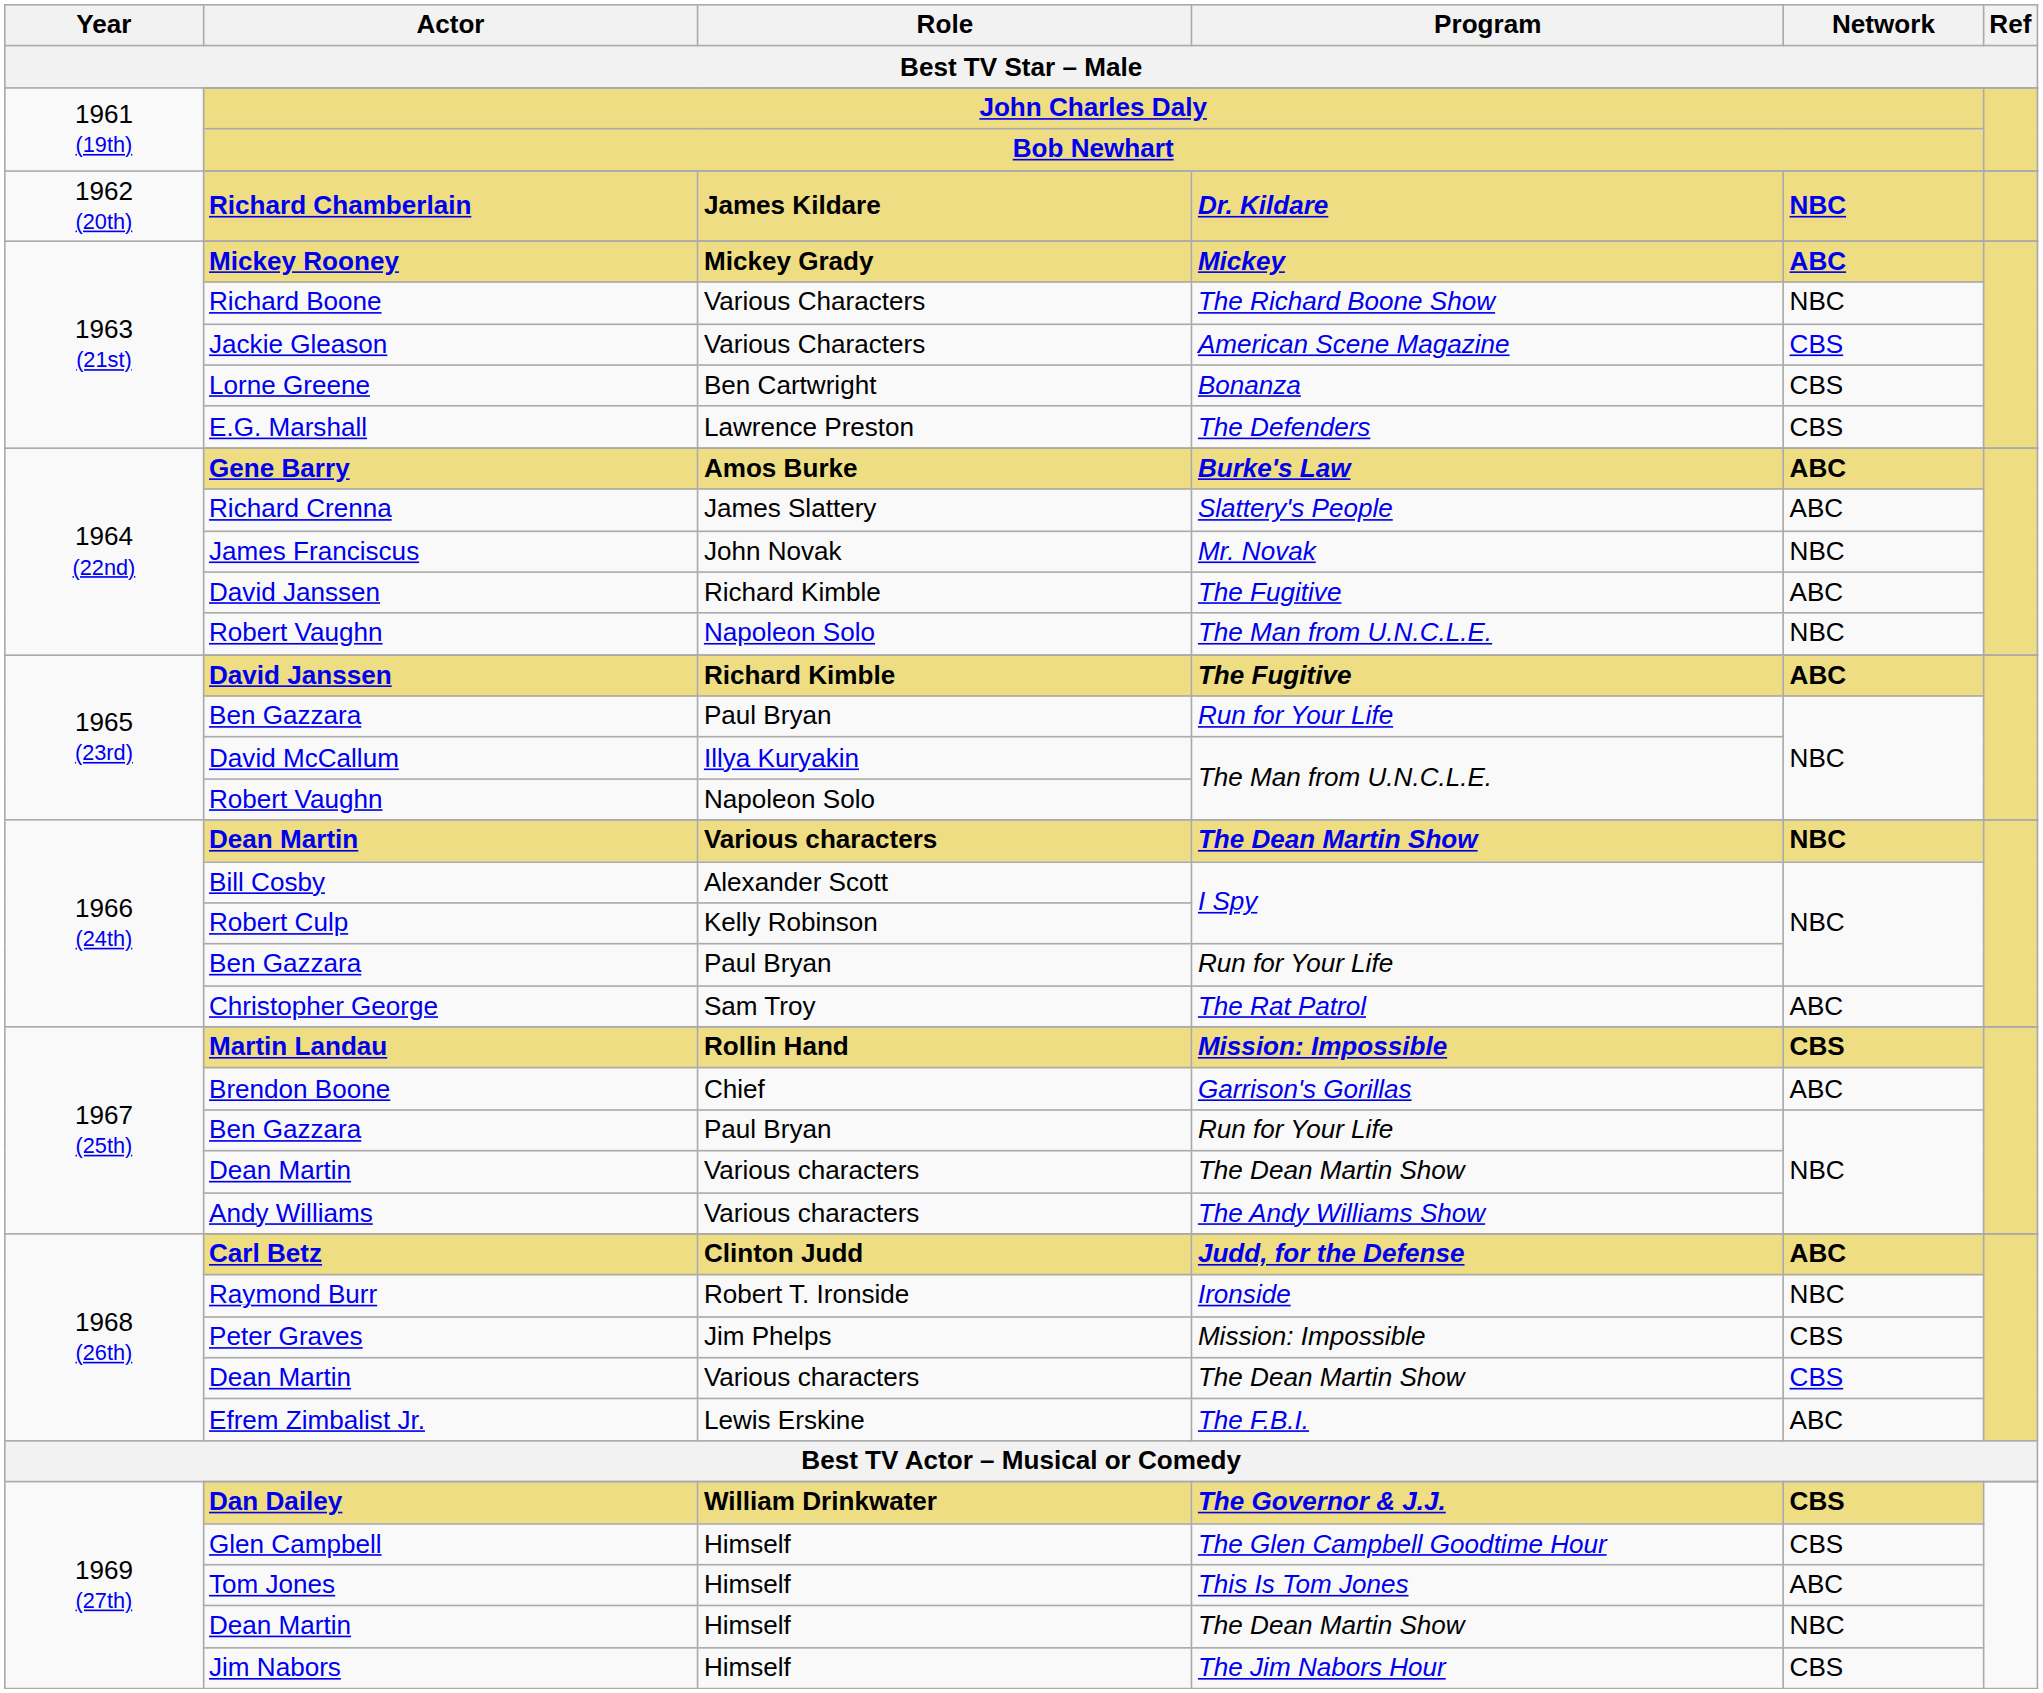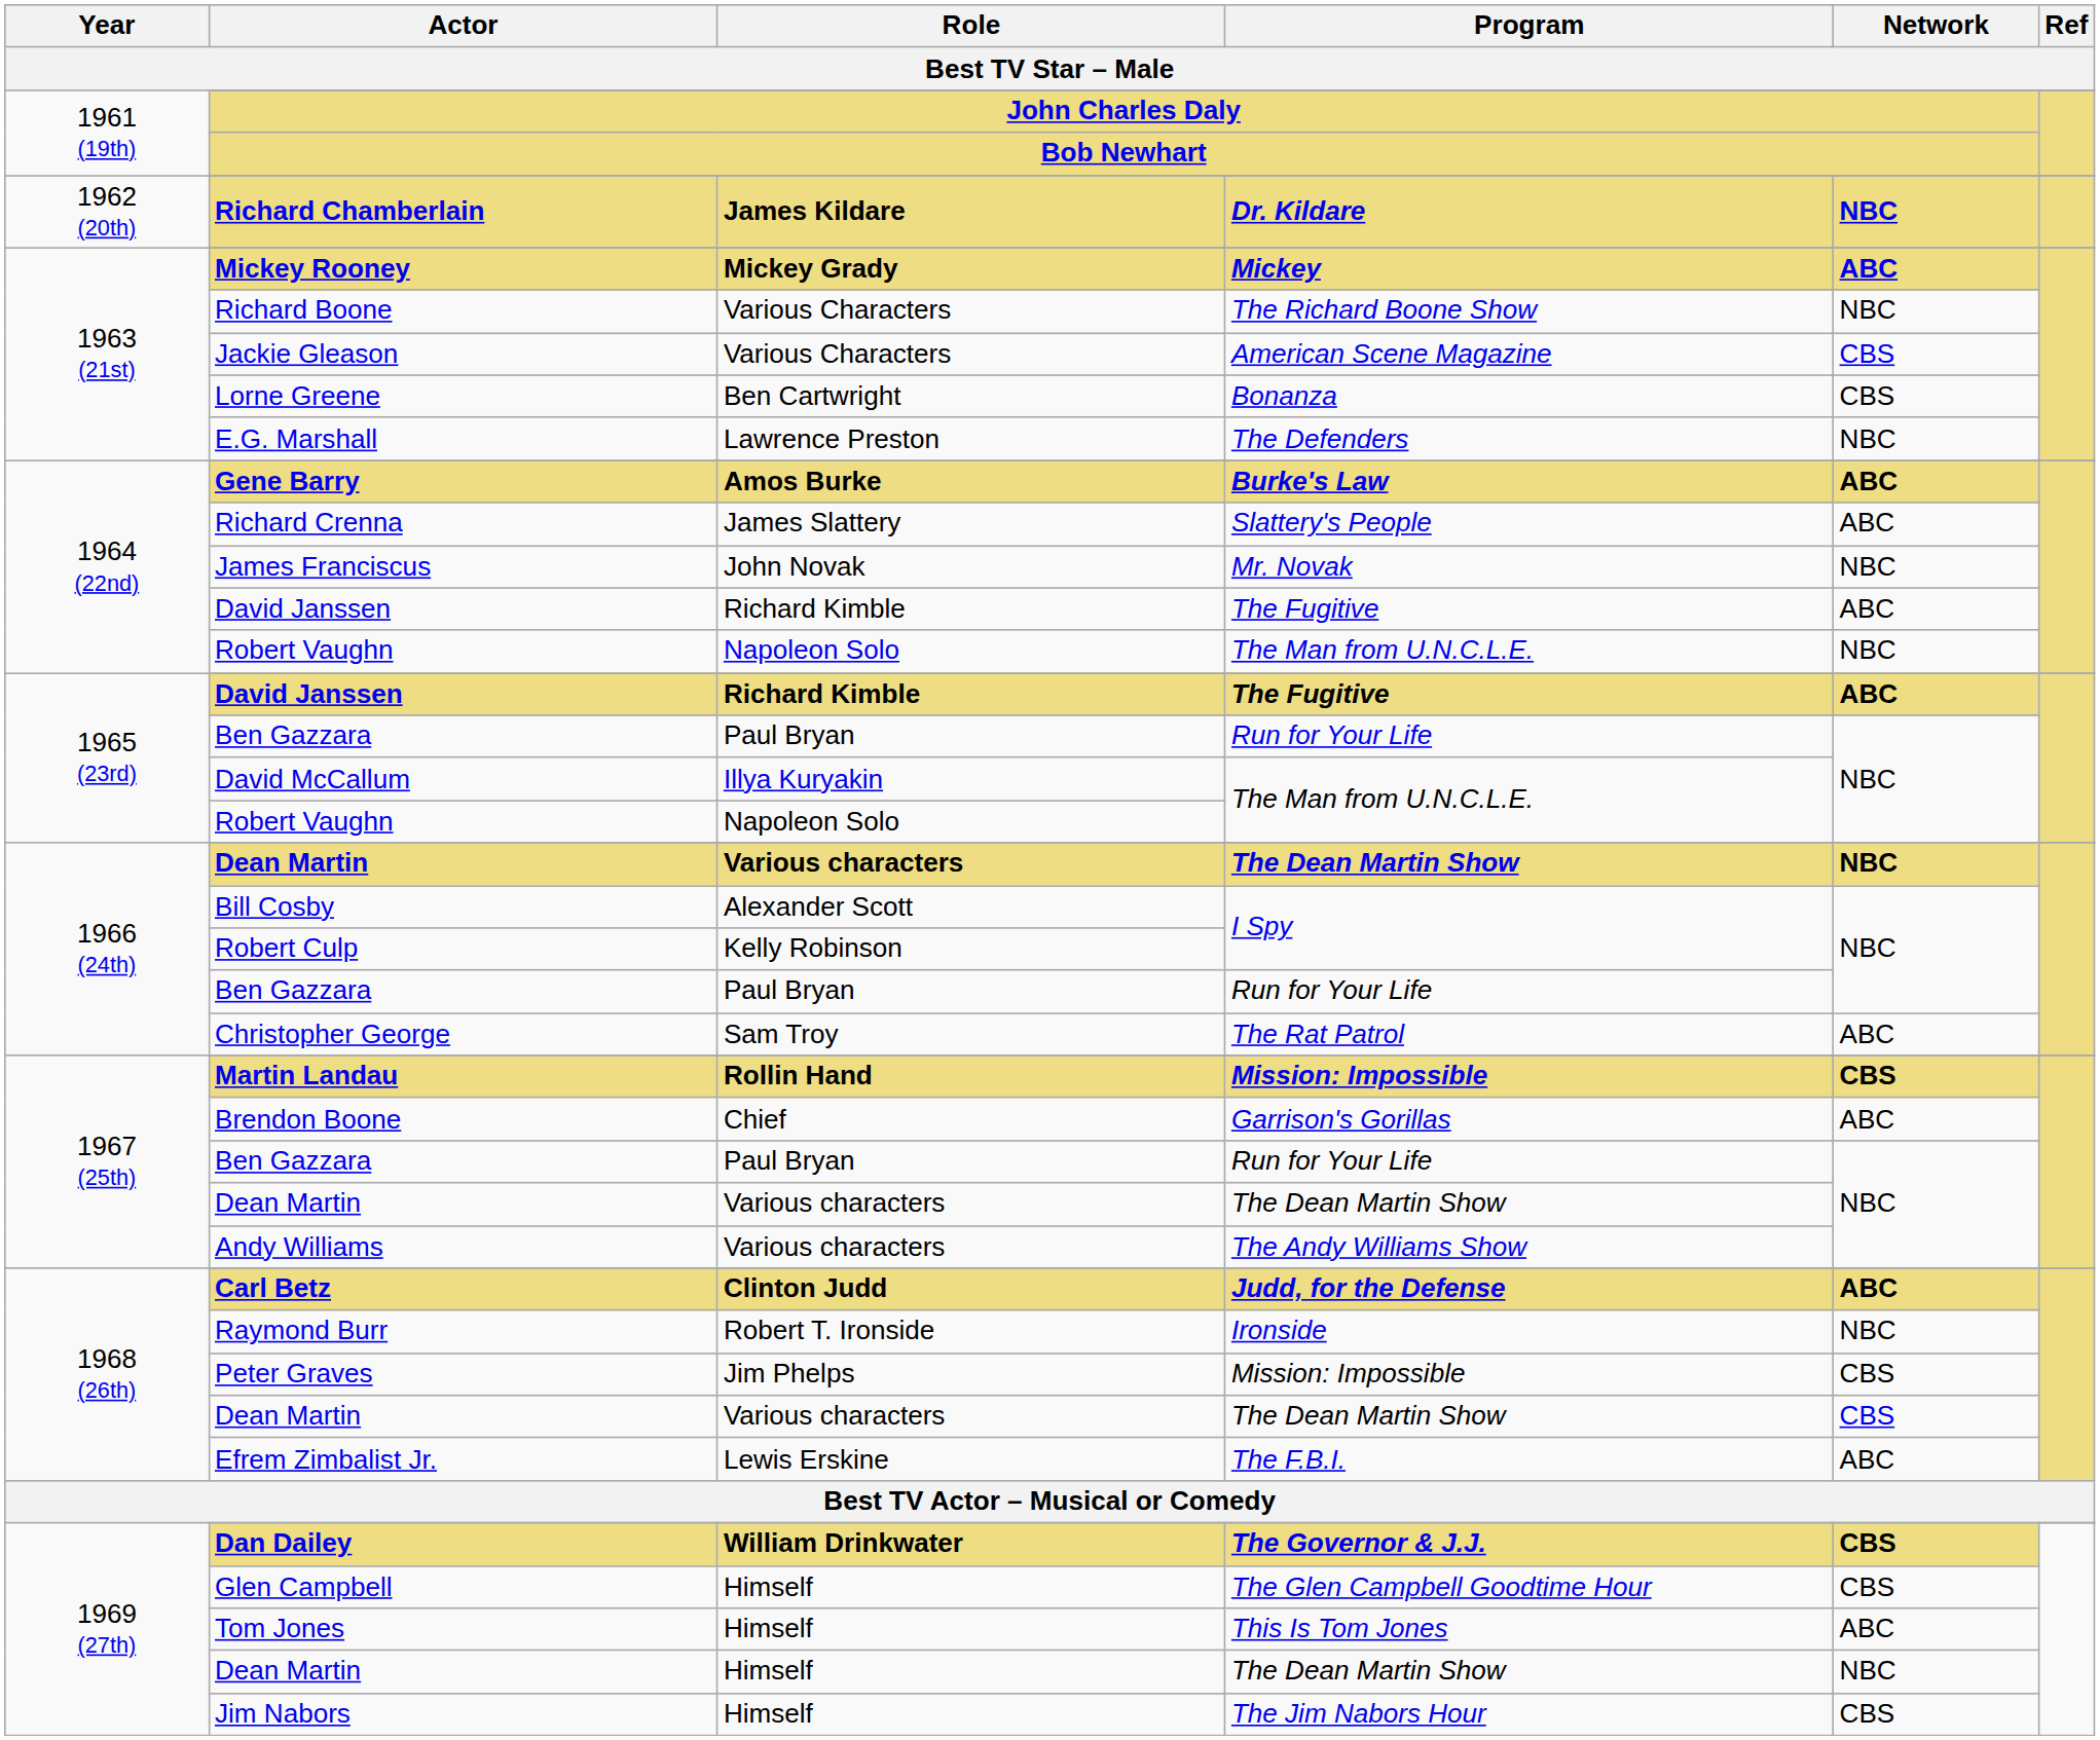 <table class="wikitable">
 <tr>
 <th style="width:10%;">Year</th>
 <th style="width:25%;">Actor</th>
 <th style="width:25%;">Role</th>
 <th style="width:30%;">Program</th>
 <th style="width:10%;">Network</th>
 <th style="width:5%;">Ref</th>
 </tr>
 <tr>
 <th colspan="6" style="text-align:center;">Best TV Star – Male</th>
 </tr>
 <tr>
 <td rowspan="3" style="text-align:center;">1961 <br><small><a href='#'>(19th)</a></small></td>
 </tr>
 <tr style="background:#EEDD82;">
 <td colspan="4" style="text-align:center;"><strong><a href='#'>John Charles Daly</a> </strong></td>
 <td rowspan="2"></td>
 </tr>
 <tr style="background:#EEDD82;">
 <td colspan="4" style="text-align:center;"><strong><a href='#'>Bob Newhart</a> </strong></td>
 </tr>
 <tr>
 <td rowspan="2" style="text-align:center;">1962 <br><small><a href='#'>(20th)</a></small></td>
 </tr>
 <tr style="background:#EEDD82;">
 <td><strong><a href='#'>Richard Chamberlain</a> </strong></td>
 <td><strong>James Kildare</strong></td>
 <td><strong><em><a href='#'>Dr. Kildare</a></em></strong></td>
 <td><strong><a href='#'>NBC</a></strong></td>
 <td></td>
 </tr>
 <tr>
 <td rowspan="6" style="text-align:center;">1963 <br><small><a href='#'>(21st)</a></small></td>
 </tr>
 <tr style="background:#EEDD82;">
 <td><strong><a href='#'>Mickey Rooney</a> </strong></td>
 <td><strong>Mickey Grady</strong></td>
 <td><strong><em><a href='#'>Mickey</a></em></strong></td>
 <td><strong><a href='#'>ABC</a></strong></td>
 <td rowspan="5"></td>
 </tr>
 <tr>
 <td><a href='#'>Richard Boone</a></td>
 <td>Various Characters</td>
 <td><em><a href='#'>The Richard Boone Show</a></em></td>
 <td>NBC</td>
 </tr>
 <tr>
 <td><a href='#'>Jackie Gleason</a></td>
 <td>Various Characters</td>
 <td><em><a href='#'>American Scene Magazine</a></em></td>
 <td><a href='#'>CBS</a></td>
 </tr>
 <tr>
 <td><a href='#'>Lorne Greene</a></td>
 <td>Ben Cartwright</td>
 <td><em><a href='#'>Bonanza</a></em></td>
 <td>CBS</td>
 </tr>
 <tr>
 <td><a href='#'>E.G. Marshall</a></td>
 <td>Lawrence Preston</td>
 <td><em><a href='#'>The Defenders</a></em></td>
-<td>CBS</td>
+<td>NBC</td>
 </tr>
 <tr>
 <td rowspan="6" style="text-align:center;">1964 <br><small><a href='#'>(22nd)</a></small></td>
 </tr>
 <tr style="background:#EEDD82;">
 <td><strong><a href='#'>Gene Barry</a> </strong></td>
 <td><strong>Amos Burke</strong></td>
 <td><strong><em><a href='#'>Burke's Law</a></em></strong></td>
 <td><strong>ABC</strong></td>
 <td rowspan="5"></td>
 </tr>
 <tr>
 <td><a href='#'>Richard Crenna</a></td>
 <td>James Slattery</td>
 <td><em><a href='#'>Slattery's People</a></em></td>
 <td>ABC</td>
 </tr>
 <tr>
 <td><a href='#'>James Franciscus</a></td>
 <td>John Novak</td>
 <td><em><a href='#'>Mr. Novak</a></em></td>
 <td>NBC</td>
 </tr>
 <tr>
 <td><a href='#'>David Janssen</a></td>
 <td>Richard Kimble</td>
 <td><em><a href='#'>The Fugitive</a></em></td>
 <td>ABC</td>
 </tr>
 <tr>
 <td><a href='#'>Robert Vaughn</a></td>
 <td><a href='#'>Napoleon Solo</a></td>
 <td><em><a href='#'>The Man from U.N.C.L.E.</a></em></td>
 <td>NBC</td>
 </tr>
 <tr>
 <td rowspan="5" style="text-align:center;">1965 <br><small><a href='#'>(23rd)</a></small></td>
 </tr>
 <tr style="background:#EEDD82;">
 <td><strong><a href='#'>David Janssen</a> </strong></td>
 <td><strong>Richard Kimble</strong></td>
 <td><strong><em>The Fugitive</em></strong></td>
 <td><strong>ABC</strong></td>
 <td rowspan="4"></td>
 </tr>
 <tr>
 <td><a href='#'>Ben Gazzara</a></td>
 <td>Paul Bryan</td>
 <td><em><a href='#'>Run for Your Life</a></em></td>
 <td rowspan="3">NBC</td>
 </tr>
 <tr>
 <td><a href='#'>David McCallum</a></td>
 <td><a href='#'>Illya Kuryakin</a></td>
 <td rowspan="2"><em>The Man from U.N.C.L.E.</em></td>
 </tr>
 <tr>
 <td><a href='#'>Robert Vaughn</a></td>
 <td>Napoleon Solo</td>
 </tr>
 <tr>
 <td rowspan="6" style="text-align:center;">1966 <br><small><a href='#'>(24th)</a></small></td>
 </tr>
 <tr style="background:#EEDD82;">
 <td><strong><a href='#'>Dean Martin</a> </strong></td>
 <td><strong>Various characters</strong></td>
 <td><strong><em><a href='#'>The Dean Martin Show</a></em></strong></td>
 <td><strong>NBC</strong></td>
 <td rowspan="5"></td>
 </tr>
 <tr>
 <td><a href='#'>Bill Cosby</a></td>
 <td>Alexander Scott</td>
 <td rowspan="2"><em><a href='#'>I Spy</a></em></td>
 <td rowspan="3">NBC</td>
 </tr>
 <tr>
 <td><a href='#'>Robert Culp</a></td>
 <td>Kelly Robinson</td>
 </tr>
 <tr>
 <td><a href='#'>Ben Gazzara</a></td>
 <td>Paul Bryan</td>
 <td><em>Run for Your Life</em></td>
 </tr>
 <tr>
 <td><a href='#'>Christopher George</a></td>
 <td>Sam Troy</td>
 <td><em><a href='#'>The Rat Patrol</a></em></td>
 <td>ABC</td>
 </tr>
 <tr>
 <td rowspan="6" style="text-align:center;">1967 <br><small><a href='#'>(25th)</a></small></td>
 </tr>
 <tr style="background:#EEDD82;">
 <td><strong><a href='#'>Martin Landau</a> </strong></td>
 <td><strong>Rollin Hand</strong></td>
 <td><strong><em><a href='#'>Mission: Impossible</a></em></strong></td>
 <td><strong>CBS</strong></td>
 <td rowspan="5"></td>
 </tr>
 <tr>
 <td><a href='#'>Brendon Boone</a></td>
 <td>Chief</td>
 <td><em><a href='#'>Garrison's Gorillas</a></em></td>
 <td>ABC</td>
 </tr>
 <tr>
 <td><a href='#'>Ben Gazzara</a></td>
 <td>Paul Bryan</td>
 <td><em>Run for Your Life</em></td>
 <td rowspan="3">NBC</td>
 </tr>
 <tr>
 <td><a href='#'>Dean Martin</a></td>
 <td>Various characters</td>
 <td><em>The Dean Martin Show</em></td>
 </tr>
 <tr>
 <td><a href='#'>Andy Williams</a></td>
 <td>Various characters</td>
 <td><em><a href='#'>The Andy Williams Show</a></em></td>
 </tr>
 <tr>
 <td rowspan="6" style="text-align:center;">1968 <br><small><a href='#'>(26th)</a></small></td>
 </tr>
 <tr style="background:#EEDD82;">
 <td><strong><a href='#'>Carl Betz</a> </strong></td>
 <td><strong>Clinton Judd</strong></td>
 <td><strong><em><a href='#'>Judd, for the Defense</a></em></strong></td>
 <td><strong>ABC</strong></td>
 <td rowspan="5"></td>
 </tr>
 <tr>
 <td><a href='#'>Raymond Burr</a></td>
 <td>Robert T. Ironside</td>
 <td><em><a href='#'>Ironside</a></em></td>
 <td>NBC</td>
 </tr>
 <tr>
 <td><a href='#'>Peter Graves</a></td>
 <td>Jim Phelps</td>
 <td><em>Mission: Impossible</em></td>
 <td>CBS</td>
 </tr>
 <tr>
 <td><a href='#'>Dean Martin</a></td>
 <td>Various characters</td>
 <td><em>The Dean Martin Show</em></td>
 <td><a href='#'>CBS</a></td>
 </tr>
 <tr>
 <td><a href='#'>Efrem Zimbalist Jr.</a></td>
 <td>Lewis Erskine</td>
 <td><em><a href='#'>The F.B.I.</a></em></td>
 <td>ABC</td>
 </tr>
 <tr>
 <th colspan="6" style="text-align:center;">Best TV Actor – Musical or Comedy</th>
 </tr>
 <tr>
 <td rowspan="6" style="text-align:center;">1969 <br><small><a href='#'>(27th)</a></small></td>
 </tr>
 <tr>
 <td style="background:#EEDD82;"><strong><a href='#'>Dan Dailey</a> </strong></td>
 <td style="background:#EEDD82;"><strong>William Drinkwater</strong></td>
 <td style="background:#EEDD82;"><strong><em><a href='#'>The Governor & J.J.</a></em></strong></td>
 <td style="background:#EEDD82;"><strong>CBS</strong></td>
 <td rowspan="5"></td>
 </tr>
 <tr>
 <td><a href='#'>Glen Campbell</a></td>
 <td>Himself</td>
 <td><em><a href='#'>The Glen Campbell Goodtime Hour</a></em></td>
 <td>CBS</td>
 </tr>
 <tr>
 <td><a href='#'>Tom Jones</a></td>
 <td>Himself</td>
 <td><em><a href='#'>This Is Tom Jones</a></em></td>
 <td>ABC</td>
 </tr>
 <tr>
 <td><a href='#'>Dean Martin</a></td>
 <td>Himself</td>
 <td><em>The Dean Martin Show</em></td>
 <td>NBC</td>
 </tr>
 <tr>
 <td><a href='#'>Jim Nabors</a></td>
 <td>Himself</td>
 <td><em><a href='#'>The Jim Nabors Hour</a></em></td>
 <td>CBS</td>
 </tr>
 </table>
